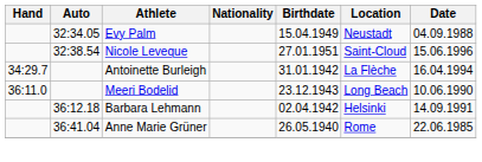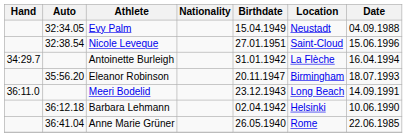 <table class="wikitable">
 <tr>
 <th>Hand</th>
 <th>Auto</th>
 <th>Athlete</th>
 <th>Nationality</th>
 <th>Birthdate</th>
 <th>Location</th>
 <th>Date</th>
 </tr>
 <tr>
 <td></td>
 <td>32:34.05</td>
 <td><a href='#'>Evy Palm</a></td>
 <td></td>
 <td>15.04.1949</td>
 <td><a href='#'>Neustadt</a></td>
 <td>04.09.1988</td>
 </tr>
 <tr>
 <td></td>
 <td>32:38.54</td>
 <td><a href='#'>Nicole Leveque</a></td>
 <td></td>
 <td>27.01.1951</td>
 <td><a href='#'>Saint-Cloud</a></td>
 <td>15.06.1996</td>
 </tr>
 <tr>
 <td>34:29.7</td>
 <td></td>
 <td>Antoinette Burleigh</td>
 <td></td>
 <td>31.01.1942</td>
 <td><a href='#'>La Flèche</a></td>
 <td>16.04.1994</td>
 </tr>
 <tr>
+<td></td>
+<td>35:56.20</td>
+<td>Eleanor Robinson</td>
+<td></td>
+<td>20.11.1947</td>
+<td><a href='#'>Birmingham</a></td>
+<td>18.07.1993</td>
+</tr>
+<tr>
 <td>36:11.0</td>
 <td></td>
 <td><a href='#'>Meeri Bodelid</a></td>
 <td></td>
 <td>23.12.1943</td>
 <td><a href='#'>Long Beach</a></td>
-<td>10.06.1990</td>
+<td>14.09.1991</td>
 </tr>
 <tr>
 <td></td>
 <td>36:12.18</td>
 <td>Barbara Lehmann</td>
 <td></td>
 <td>02.04.1942</td>
 <td><a href='#'>Helsinki</a></td>
-<td>14.09.1991</td>
+<td>10.06.1990</td>
 </tr>
 <tr>
 <td></td>
 <td>36:41.04</td>
 <td>Anne Marie Grüner</td>
 <td></td>
 <td>26.05.1940</td>
 <td><a href='#'>Rome</a></td>
 <td>22.06.1985</td>
 </tr>
 <tr>
 </tr>
 </table>
